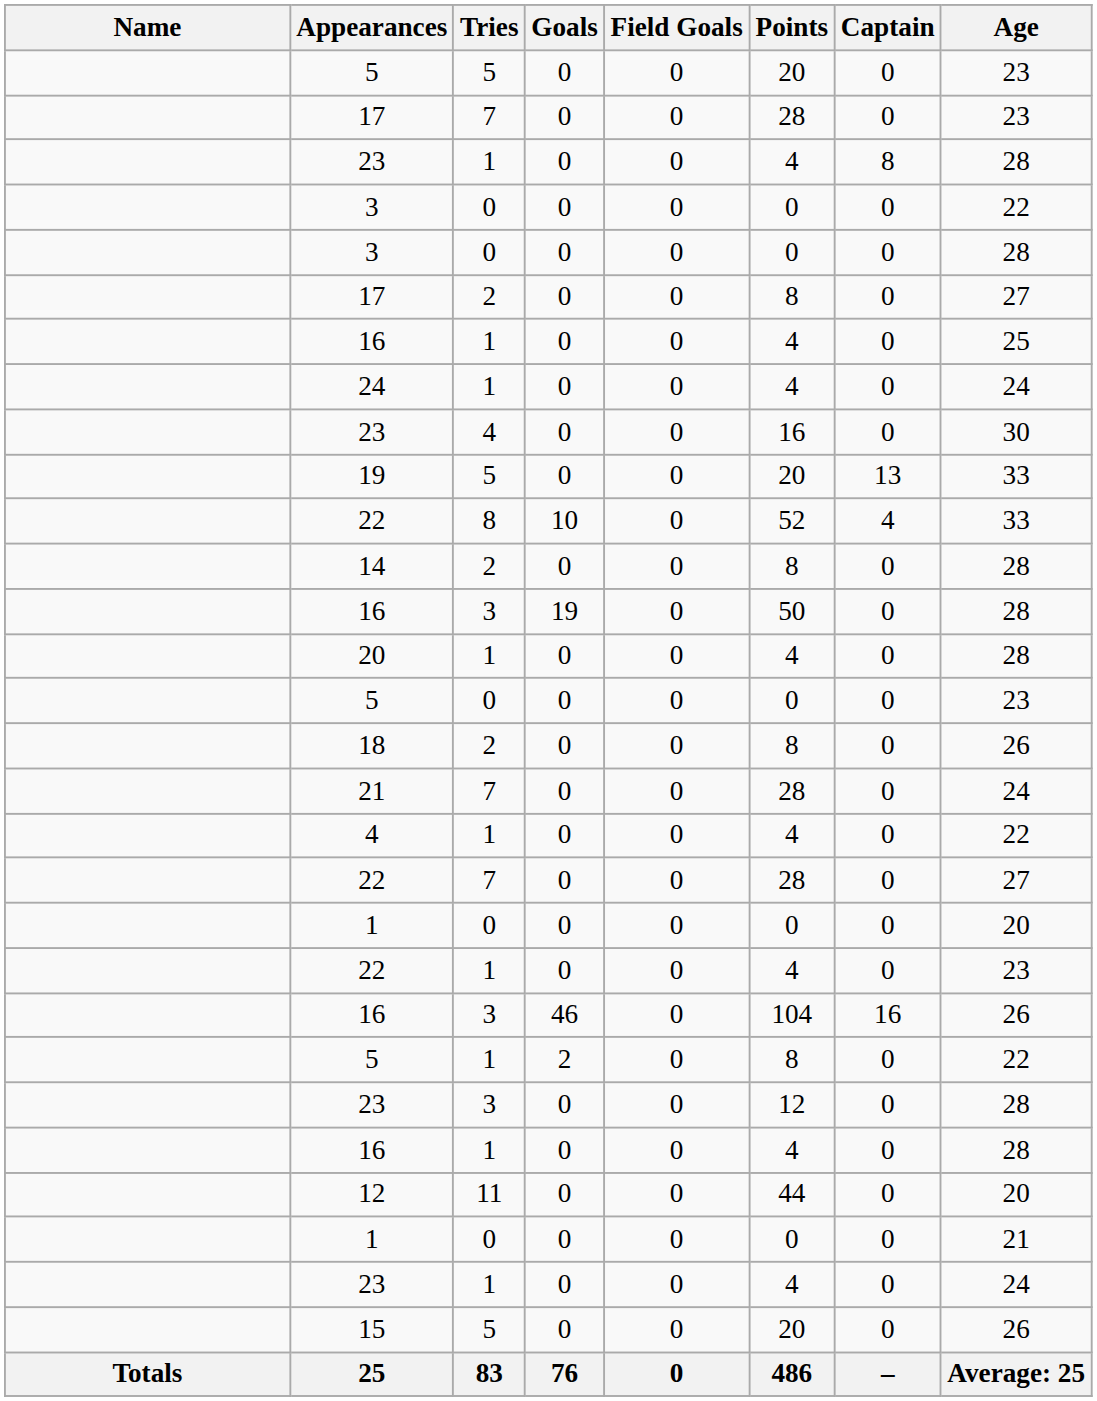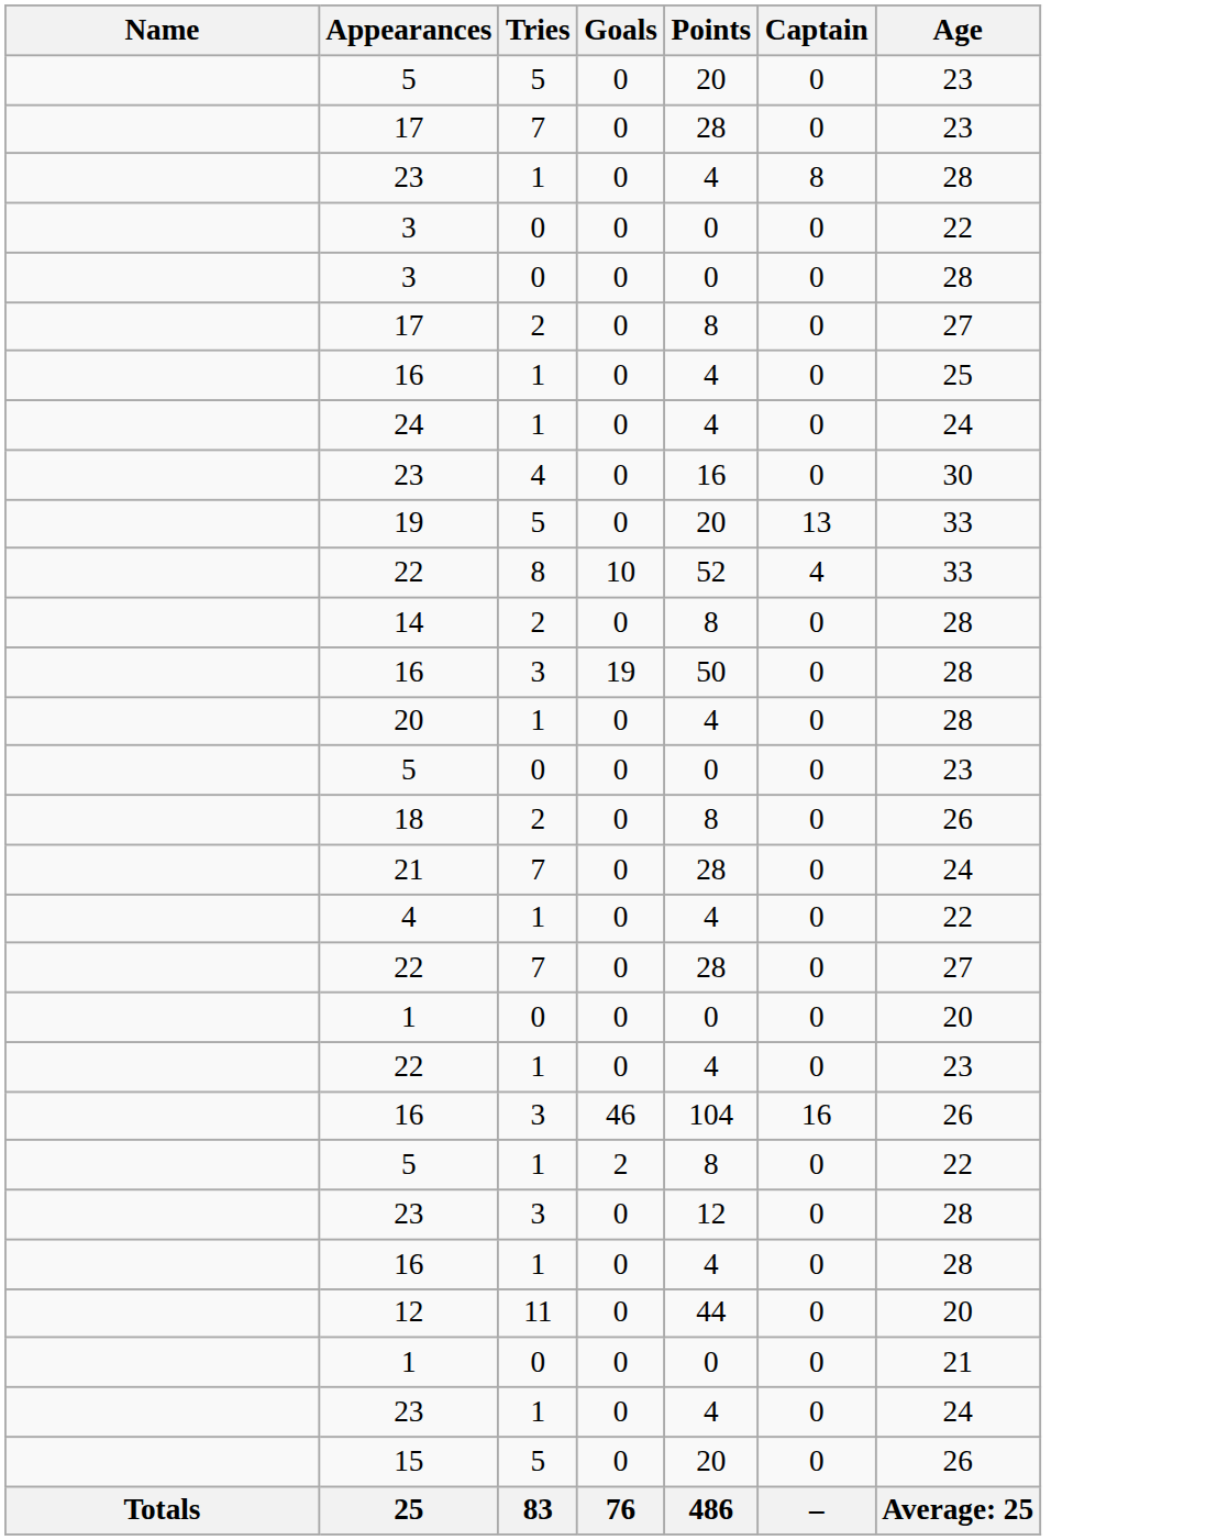 <table class="wikitable sortable" style="text-align: center; font-size:90%">
 <tr>
 <th style="width:10em">Name</th>
 <th>Appearances</th>
 <th>Tries</th>
 <th>Goals</th>
-<th>Field Goals</th>
 <th>Points</th>
 <th>Captain</th>
 <th>Age</th>
 </tr>
 <tr>
 <td></td>
 <td>5</td>
 <td>5</td>
-<td>0</td>
 <td>0</td>
 <td>20</td>
 <td>0</td>
 <td>23</td>
 </tr>
 <tr>
 <td></td>
 <td>17</td>
 <td>7</td>
 <td>0</td>
-<td>0</td>
 <td>28</td>
 <td>0</td>
 <td>23</td>
 </tr>
 <tr>
 <td></td>
 <td>23</td>
 <td>1</td>
 <td>0</td>
-<td>0</td>
 <td>4</td>
 <td>8</td>
 <td>28</td>
 </tr>
 <tr>
 <td></td>
 <td>3</td>
-<td>0</td>
 <td>0</td>
 <td>0</td>
 <td>0</td>
 <td>0</td>
 <td>22</td>
 </tr>
 <tr>
 <td></td>
 <td>3</td>
 <td>0</td>
 <td>0</td>
 <td>0</td>
 <td>0</td>
-<td>0</td>
 <td>28</td>
 </tr>
 <tr>
 <td></td>
 <td>17</td>
 <td>2</td>
-<td>0</td>
 <td>0</td>
 <td>8</td>
 <td>0</td>
 <td>27</td>
 </tr>
 <tr>
 <td></td>
 <td>16</td>
 <td>1</td>
 <td>0</td>
-<td>0</td>
 <td>4</td>
 <td>0</td>
 <td>25</td>
 </tr>
 <tr>
 <td></td>
 <td>24</td>
 <td>1</td>
-<td>0</td>
 <td>0</td>
 <td>4</td>
 <td>0</td>
 <td>24</td>
 </tr>
 <tr>
 <td></td>
 <td>23</td>
 <td>4</td>
 <td>0</td>
-<td>0</td>
 <td>16</td>
 <td>0</td>
 <td>30</td>
 </tr>
 <tr>
 <td></td>
 <td>19</td>
 <td>5</td>
-<td>0</td>
 <td>0</td>
 <td>20</td>
 <td>13</td>
 <td>33</td>
 </tr>
 <tr>
 <td></td>
 <td>22</td>
 <td>8</td>
 <td>10</td>
-<td>0</td>
 <td>52</td>
 <td>4</td>
 <td>33</td>
 </tr>
 <tr>
 <td></td>
 <td>14</td>
 <td>2</td>
-<td>0</td>
 <td>0</td>
 <td>8</td>
 <td>0</td>
 <td>28</td>
 </tr>
 <tr>
 <td></td>
 <td>16</td>
 <td>3</td>
 <td>19</td>
-<td>0</td>
 <td>50</td>
 <td>0</td>
 <td>28</td>
 </tr>
 <tr>
 <td></td>
 <td>20</td>
 <td>1</td>
-<td>0</td>
 <td>0</td>
 <td>4</td>
 <td>0</td>
 <td>28</td>
 </tr>
 <tr>
 <td></td>
 <td>5</td>
 <td>0</td>
 <td>0</td>
 <td>0</td>
 <td>0</td>
-<td>0</td>
 <td>23</td>
 </tr>
 <tr>
 <td></td>
 <td>18</td>
 <td>2</td>
-<td>0</td>
 <td>0</td>
 <td>8</td>
 <td>0</td>
 <td>26</td>
 </tr>
 <tr>
 <td></td>
 <td>21</td>
 <td>7</td>
 <td>0</td>
-<td>0</td>
 <td>28</td>
 <td>0</td>
 <td>24</td>
 </tr>
 <tr>
 <td></td>
 <td>4</td>
 <td>1</td>
 <td>0</td>
-<td>0</td>
 <td>4</td>
 <td>0</td>
 <td>22</td>
 </tr>
 <tr>
 <td></td>
 <td>22</td>
 <td>7</td>
-<td>0</td>
 <td>0</td>
 <td>28</td>
 <td>0</td>
 <td>27</td>
 </tr>
 <tr>
 <td></td>
 <td>1</td>
 <td>0</td>
 <td>0</td>
 <td>0</td>
 <td>0</td>
-<td>0</td>
 <td>20</td>
 </tr>
 <tr>
 <td></td>
 <td>22</td>
 <td>1</td>
-<td>0</td>
 <td>0</td>
 <td>4</td>
 <td>0</td>
 <td>23</td>
 </tr>
 <tr>
 <td></td>
 <td>16</td>
 <td>3</td>
 <td>46</td>
-<td>0</td>
 <td>104</td>
 <td>16</td>
 <td>26</td>
 </tr>
 <tr>
 <td></td>
 <td>5</td>
 <td>1</td>
 <td>2</td>
-<td>0</td>
 <td>8</td>
 <td>0</td>
 <td>22</td>
 </tr>
 <tr>
 <td></td>
 <td>23</td>
 <td>3</td>
-<td>0</td>
 <td>0</td>
 <td>12</td>
 <td>0</td>
 <td>28</td>
 </tr>
 <tr>
 <td></td>
 <td>16</td>
 <td>1</td>
 <td>0</td>
-<td>0</td>
 <td>4</td>
 <td>0</td>
 <td>28</td>
 </tr>
 <tr>
 <td></td>
 <td>12</td>
 <td>11</td>
-<td>0</td>
 <td>0</td>
 <td>44</td>
 <td>0</td>
 <td>20</td>
 </tr>
 <tr>
 <td></td>
 <td>1</td>
 <td>0</td>
 <td>0</td>
 <td>0</td>
 <td>0</td>
-<td>0</td>
 <td>21</td>
 </tr>
 <tr>
 <td></td>
 <td>23</td>
 <td>1</td>
-<td>0</td>
 <td>0</td>
 <td>4</td>
 <td>0</td>
 <td>24</td>
 </tr>
 <tr>
 <td></td>
 <td>15</td>
 <td>5</td>
 <td>0</td>
-<td>0</td>
 <td>20</td>
 <td>0</td>
 <td>26</td>
 </tr>
 <tr class="sortbottom">
 <th>Totals</th>
 <th>25</th>
 <th>83</th>
 <th>76</th>
-<th>0</th>
 <th>486</th>
 <th>–</th>
 <th>Average: 25</th>
 </tr>
 </table>
